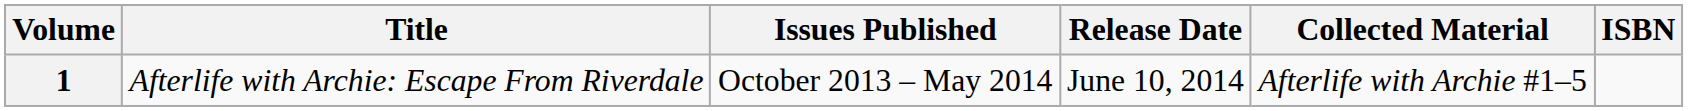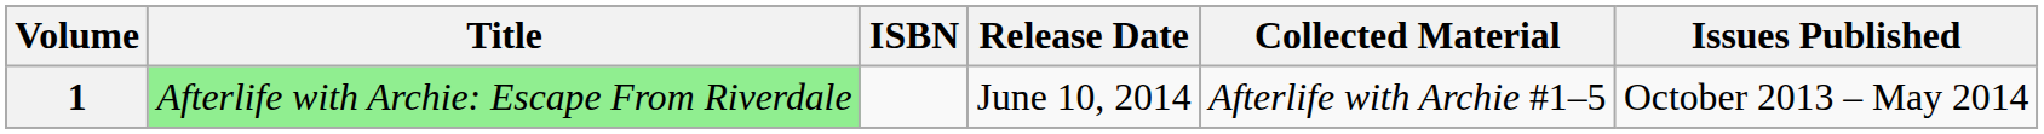 <table class="wikitable">
 <tr>
 <th>Volume</th>
 <th>Title</th>
-<th>Issues Published</th>
+<th>ISBN</th>
 <th>Release Date</th>
 <th>Collected Material</th>
-<th>ISBN</th>
+<th>Issues Published</th>
 </tr>
 <tr>
 <th>1</th>
-<td><em>Afterlife with Archie: Escape From Riverdale</em></td>
-<td>October 2013 – May 2014</td>
+<td style="background: lightgreen;"><em>Afterlife with Archie: Escape From Riverdale</em></td>
+<td></td>
 <td>June 10, 2014</td>
 <td><em>Afterlife with Archie</em> #1–5</td>
-<td></td>
+<td>October 2013 – May 2014</td>
 </tr>
 </table>
